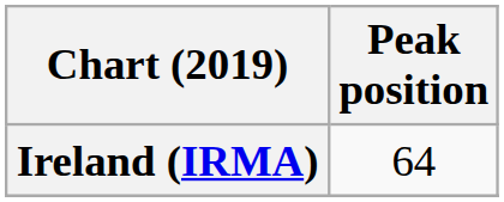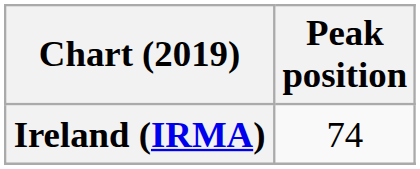 <table class="wikitable sortable plainrowheaders" style="text-align:center">
 <tr>
 <th scope="col">Chart (2019)</th>
 <th scope="col">Peak<br>position</th>
 </tr>
 <tr>
 <th scope="row">Ireland (<a href='#'>IRMA</a>)</th>
-<td>64</td>
+<td>74</td>
 </tr>
 <tr>
 </tr>
 <tr>
 </tr>
 <tr>
 </tr>
 </table>
